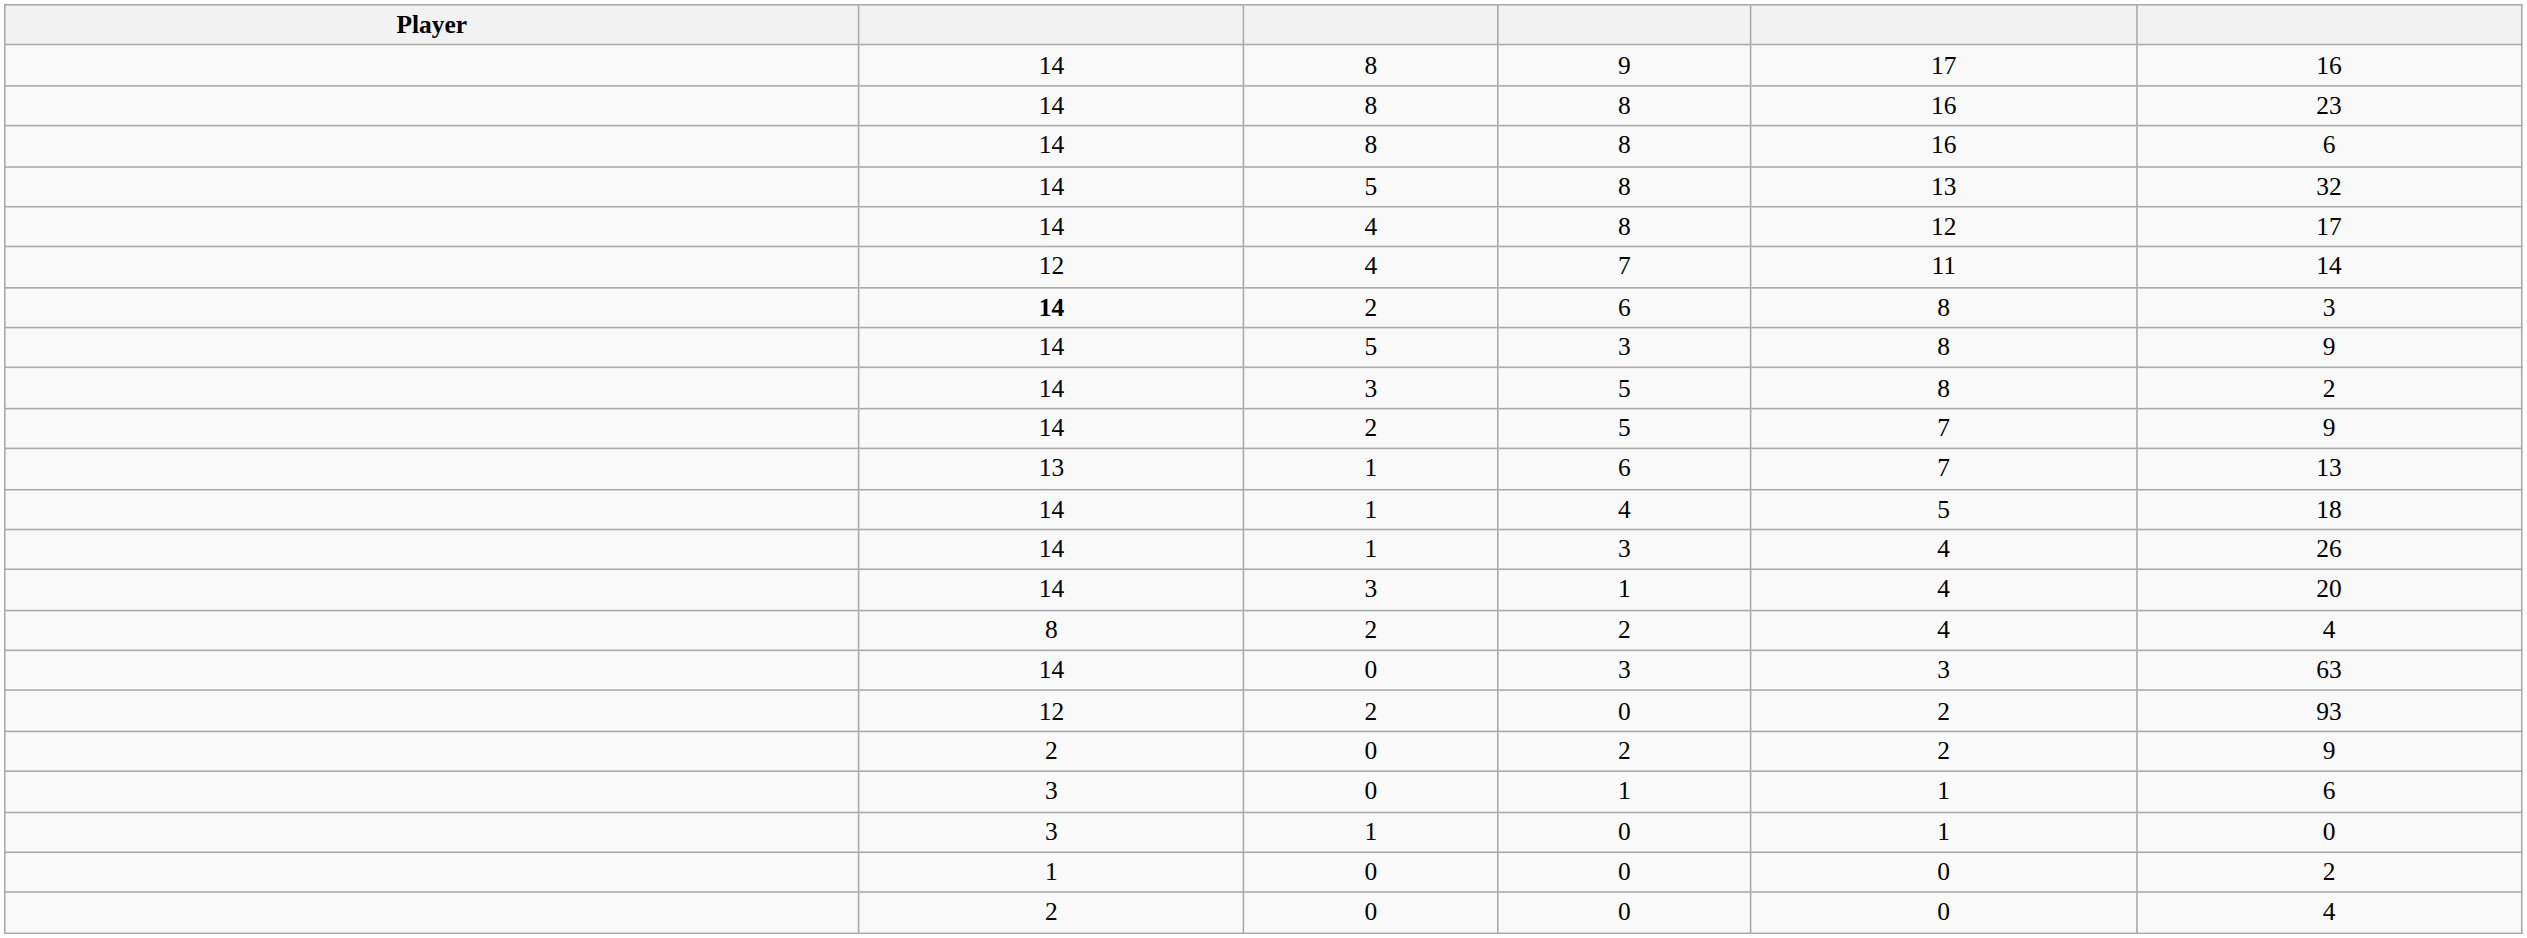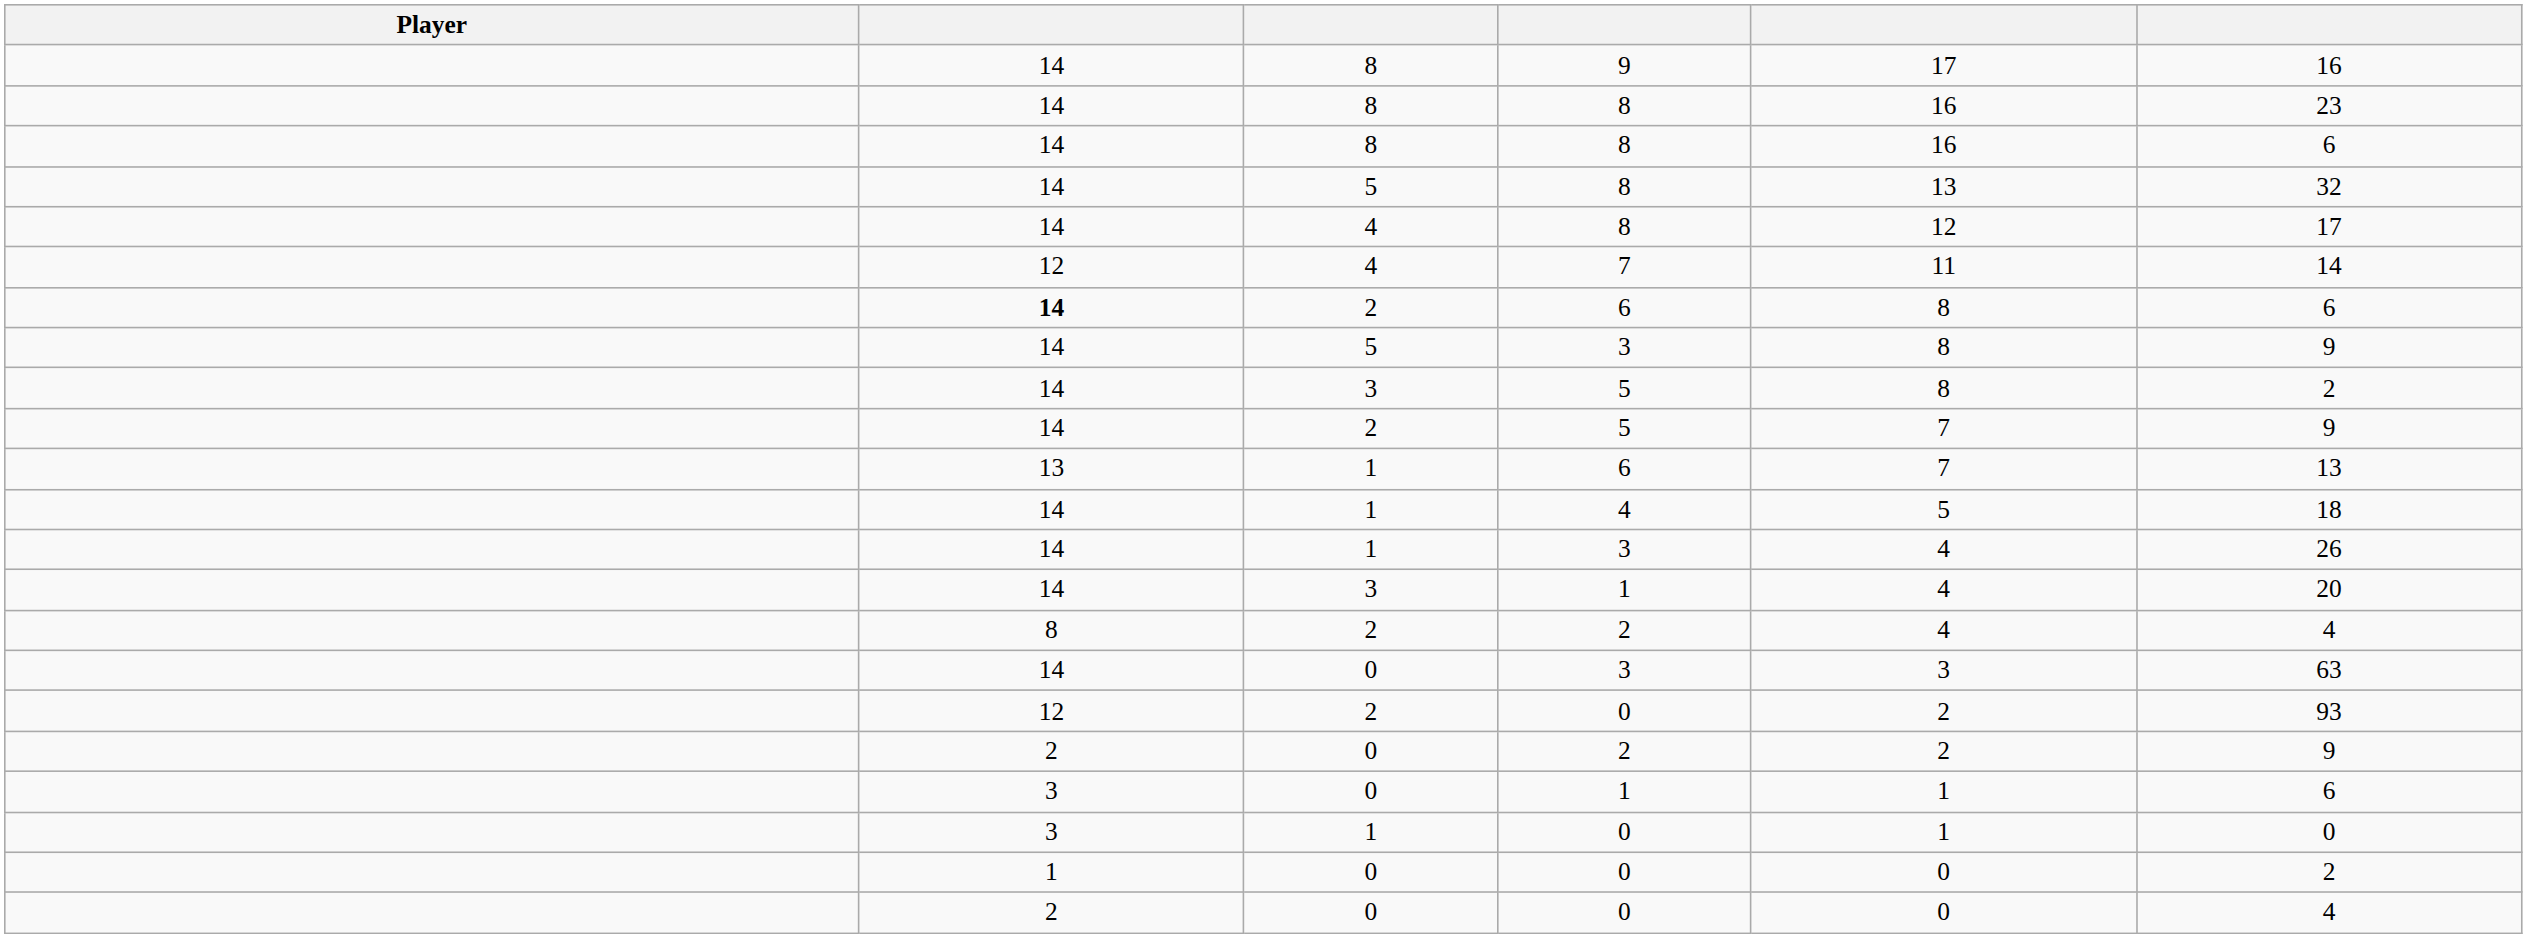 <table class="wikitable sortable" style="width:100%;">
 <tr align=center>
 <th>Player</th>
 <th></th>
 <th></th>
 <th></th>
 <th></th>
 <th></th>
 </tr>
 <tr align=center>
 <td></td>
 <td>14</td>
 <td>8</td>
 <td>9</td>
 <td>17</td>
 <td>16</td>
 </tr>
 <tr align=center>
 <td></td>
 <td>14</td>
 <td>8</td>
 <td>8</td>
 <td>16</td>
 <td>23</td>
 </tr>
 <tr align=center>
 <td></td>
 <td>14</td>
 <td>8</td>
 <td>8</td>
 <td>16</td>
 <td>6</td>
 </tr>
 <tr align=center>
 <td></td>
 <td>14</td>
 <td>5</td>
 <td>8</td>
 <td>13</td>
 <td>32</td>
 </tr>
 <tr align=center>
 <td></td>
 <td>14</td>
 <td>4</td>
 <td>8</td>
 <td>12</td>
 <td>17</td>
 </tr>
 <tr align=center>
 <td></td>
 <td>12</td>
 <td>4</td>
 <td>7</td>
 <td>11</td>
 <td>14</td>
 </tr>
 <tr align=center>
 <td></td>
 <td><strong>14</strong></td>
 <td>2</td>
 <td>6</td>
 <td>8</td>
-<td>3</td>
+<td>6</td>
 </tr>
 <tr align=center>
 <td></td>
 <td>14</td>
 <td>5</td>
 <td>3</td>
 <td>8</td>
 <td>9</td>
 </tr>
 <tr align=center>
 <td></td>
 <td>14</td>
 <td>3</td>
 <td>5</td>
 <td>8</td>
 <td>2</td>
 </tr>
 <tr align=center>
 <td></td>
 <td>14</td>
 <td>2</td>
 <td>5</td>
 <td>7</td>
 <td>9</td>
 </tr>
 <tr align=center>
 <td></td>
 <td>13</td>
 <td>1</td>
 <td>6</td>
 <td>7</td>
 <td>13</td>
 </tr>
 <tr align=center>
 <td></td>
 <td>14</td>
 <td>1</td>
 <td>4</td>
 <td>5</td>
 <td>18</td>
 </tr>
 <tr align=center>
 <td></td>
 <td>14</td>
 <td>1</td>
 <td>3</td>
 <td>4</td>
 <td>26</td>
 </tr>
 <tr align=center>
 <td></td>
 <td>14</td>
 <td>3</td>
 <td>1</td>
 <td>4</td>
 <td>20</td>
 </tr>
 <tr align=center>
 <td></td>
 <td>8</td>
 <td>2</td>
 <td>2</td>
 <td>4</td>
 <td>4</td>
 </tr>
 <tr align=center>
 <td></td>
 <td>14</td>
 <td>0</td>
 <td>3</td>
 <td>3</td>
 <td>63</td>
 </tr>
 <tr align=center>
 <td></td>
 <td>12</td>
 <td>2</td>
 <td>0</td>
 <td>2</td>
 <td>93</td>
 </tr>
 <tr align=center>
 <td></td>
 <td>2</td>
 <td>0</td>
 <td>2</td>
 <td>2</td>
 <td>9</td>
 </tr>
 <tr align=center>
 <td></td>
 <td>3</td>
 <td>0</td>
 <td>1</td>
 <td>1</td>
 <td>6</td>
 </tr>
 <tr align=center>
 <td></td>
 <td>3</td>
 <td>1</td>
 <td>0</td>
 <td>1</td>
 <td>0</td>
 </tr>
 <tr align=center>
 <td></td>
 <td>1</td>
 <td>0</td>
 <td>0</td>
 <td>0</td>
 <td>2</td>
 </tr>
 <tr align=center>
 <td></td>
 <td>2</td>
 <td>0</td>
 <td>0</td>
 <td>0</td>
 <td>4</td>
 </tr>
 </table>
